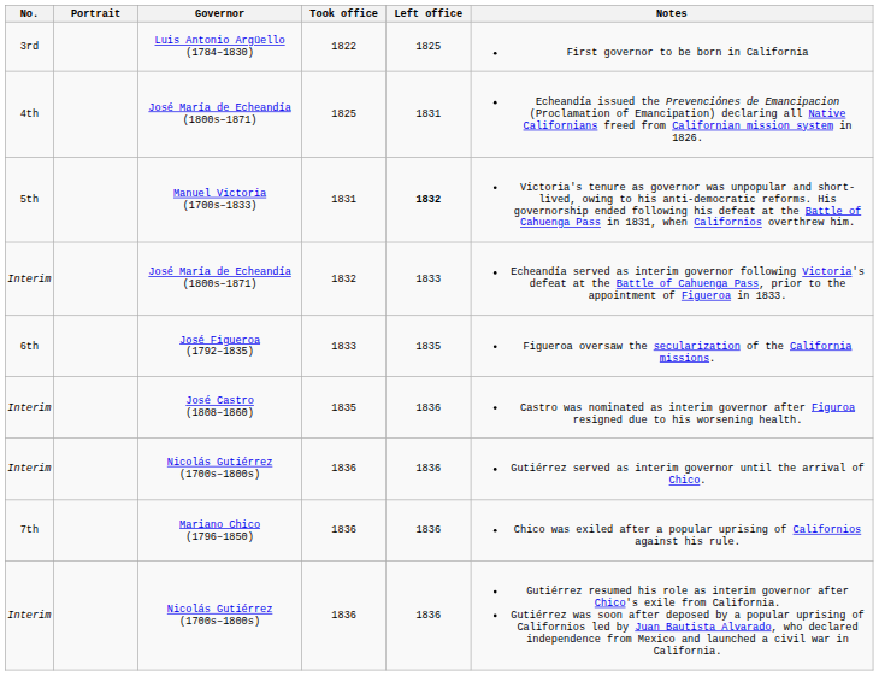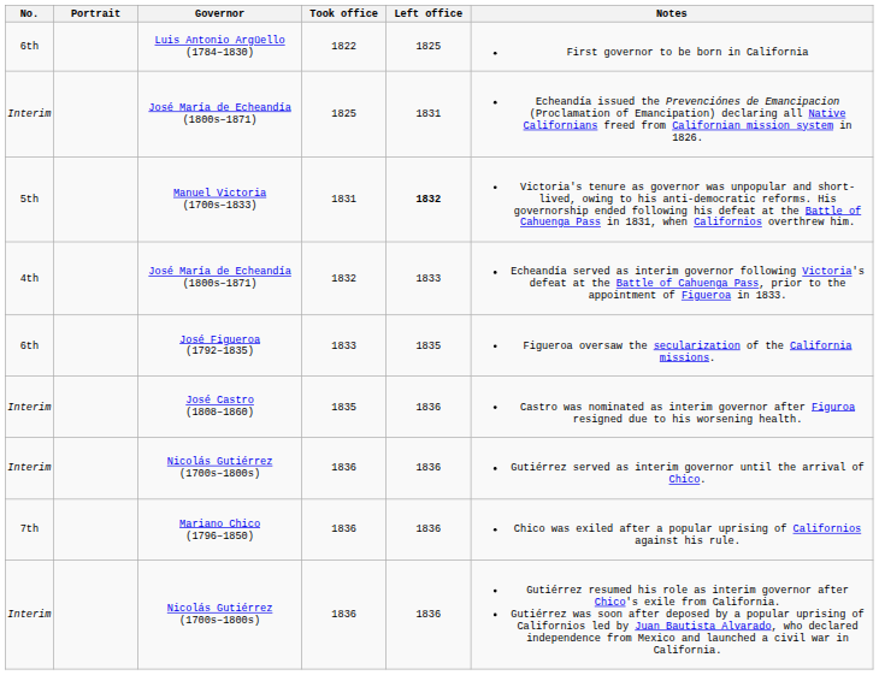 <table class="wikitable" style="text-align:center">
 <tr>
 <th scope="col" width=40>No.</th>
 <th scope="col" width=100>Portrait</th>
 <th scope="col" width=200>Governor</th>
 <th scope="col" width=100>Took office</th>
 <th scope="col" width=100>Left office</th>
 <th scope="col" width=500>Notes</th>
 </tr>
 <tr>
-<td>3rd</td>
+<td>6th</td>
 <td></td>
 <td><a href='#'>Luis Antonio Argüello</a><br> (1784–1830)</td>
 <td>1822</td>
 <td>1825</td>
 <td><br><ul><li>First governor to be born in California</li></ul></td>
 </tr>
 <tr>
-<td>4th</td>
+<td><em>Interim</em></td>
 <td></td>
 <td><a href='#'>José María de Echeandía</a><br> (1800s–1871)</td>
 <td>1825</td>
 <td>1831</td>
 <td><br><ul><li>Echeandía issued the <em>Prevenciónes de Emancipacion</em> (Proclamation of Emancipation) declaring all <a href='#'>Native Californians</a> freed from <a href='#'>Californian mission system</a> in 1826.</li></ul></td>
 </tr>
 <tr>
 <td>5th</td>
 <td></td>
 <td><a href='#'>Manuel Victoria</a><br> (1700s–1833)</td>
 <td>1831</td>
 <td><strong>1832</strong></td>
 <td><br><ul><li>Victoria's tenure as governor was unpopular and short-lived, owing to his anti-democratic reforms. His governorship ended following his defeat at the <a href='#'>Battle of Cahuenga Pass</a> in 1831, when <a href='#'>Californios</a> overthrew him.</li></ul></td>
 </tr>
 <tr>
-<td><em>Interim</em></td>
+<td>4th</td>
 <td></td>
 <td><a href='#'>José María de Echeandía</a><br> (1800s–1871)</td>
 <td>1832</td>
 <td>1833</td>
 <td><br><ul><li>Echeandía served as interim governor following <a href='#'>Victoria</a>'s defeat at the <a href='#'>Battle of Cahuenga Pass</a>, prior to the appointment of <a href='#'>Figueroa</a> in 1833.</li></ul></td>
 </tr>
 <tr>
 <td>6th</td>
 <td></td>
 <td><a href='#'>José Figueroa</a><br> (1792–1835)</td>
 <td>1833</td>
 <td>1835</td>
 <td><br><ul><li>Figueroa oversaw the <a href='#'>secularization</a> of the <a href='#'>California missions</a>.</li></ul></td>
 </tr>
 <tr>
 <td><em>Interim</em></td>
 <td></td>
 <td><a href='#'>José Castro</a><br> (1808–1860)</td>
 <td>1835</td>
 <td>1836</td>
 <td><br><ul><li>Castro was nominated as interim governor after <a href='#'>Figuroa</a> resigned due to his worsening health.</li></ul></td>
 </tr>
 <tr>
 <td><em>Interim</em></td>
 <td></td>
 <td><a href='#'>Nicolás Gutiérrez</a><br> (1700s–1800s)</td>
 <td>1836</td>
 <td>1836</td>
 <td><br><ul><li>Gutiérrez served as interim governor until the arrival of <a href='#'>Chico</a>.</li></ul></td>
 </tr>
 <tr>
 <td>7th</td>
 <td></td>
 <td><a href='#'>Mariano Chico</a><br> (1796–1850)</td>
 <td>1836</td>
 <td>1836</td>
 <td><br><ul><li>Chico was exiled after a popular uprising of <a href='#'>Californios</a> against his rule.</li></ul></td>
 </tr>
 <tr>
 <td><em>Interim</em></td>
 <td></td>
 <td><a href='#'>Nicolás Gutiérrez</a><br> (1700s–1800s)</td>
 <td>1836</td>
 <td>1836</td>
 <td><br><ul><li>Gutiérrez resumed his role as interim governor after <a href='#'>Chico</a>'s exile from California.</li><li>Gutiérrez was soon after deposed by a popular uprising of Californios led by <a href='#'>Juan Bautista Alvarado</a>, who declared independence from Mexico and launched a civil war in California.</li></ul></td>
 </tr>
 </table>
